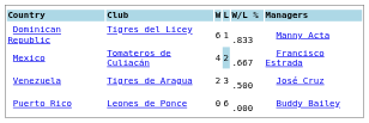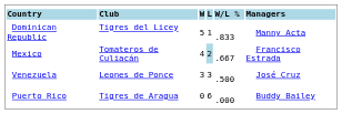 <table cellpadding="1" width="500px" style="font-size: 95%; border: 1px solid gray;">
 <tr align="center" style="font-size: larger;">
 <td colspan=6></td>
 </tr>
 <tr style="background:lightblue;">
 <td><strong>Country</strong></td>
 <td><strong>Club</strong></td>
 <td><strong>W</strong></td>
 <td><strong>L</strong></td>
 <td><strong>W/L %</strong></td>
 <td><strong>Managers</strong></td>
 </tr>
 <tr align="center" style="vertical-align: middle;" style="background:lightblue;">
 </tr>
 <tr>
 <td> <a href='#'>Dominican Republic</a></td>
 <td><a href='#'>Tigres del Licey</a>    </td>
-<td>6</td>
+<td>5</td>
 <td>1</td>
 <td>  .833</td>
 <td>  <a href='#'>Manny Acta</a></td>
 </tr>
 <tr>
 <td> <a href='#'>Mexico</a></td>
 <td><a href='#'>Tomateros de Culiacán</a></td>
 <td>4</td>
 <td style="background: lightblue;">2</td>
 <td>  .667</td>
 <td>  <a href='#'>Francisco Estrada</a></td>
 </tr>
 <tr>
 <td> <a href='#'>Venezuela</a></td>
-<td><a href='#'>Tigres de Aragua</a></td>
-<td>2</td>
+<td><a href='#'>Leones de Ponce</a></td>
+<td>3</td>
 <td>3</td>
 <td>  .500</td>
 <td>  <a href='#'>José Cruz</a></td>
 </tr>
 <tr>
 <td> <a href='#'>Puerto Rico</a></td>
-<td><a href='#'>Leones de Ponce</a></td>
+<td><a href='#'>Tigres de Aragua</a></td>
 <td>0</td>
 <td>6</td>
 <td>  .000</td>
 <td>  <a href='#'>Buddy Bailey</a></td>
 </tr>
 <tr>
 </tr>
 </table>
